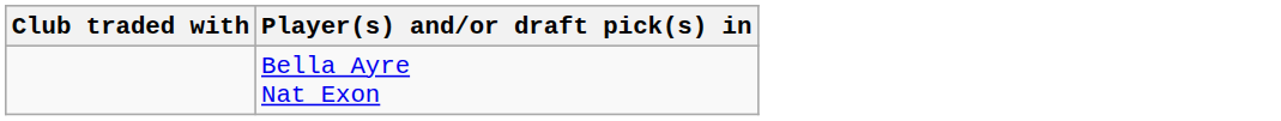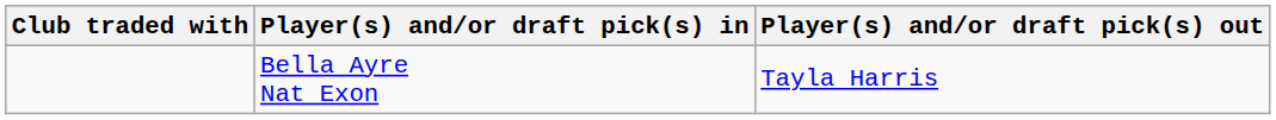 <table class="wikitable plainrowheaders">
 <tr>
 <th scope="col"><strong>Club traded with</strong></th>
 <th scope="col"><strong>Player(s) and/or draft pick(s) in</strong></th>
+<th scope="col"><strong>Player(s) and/or draft pick(s) out</strong></th>
 </tr>
 <tr>
 <td></td>
 <td><a href='#'>Bella Ayre</a><br><a href='#'>Nat Exon</a></td>
+<td><a href='#'>Tayla Harris</a></td>
 </tr>
 </table>
